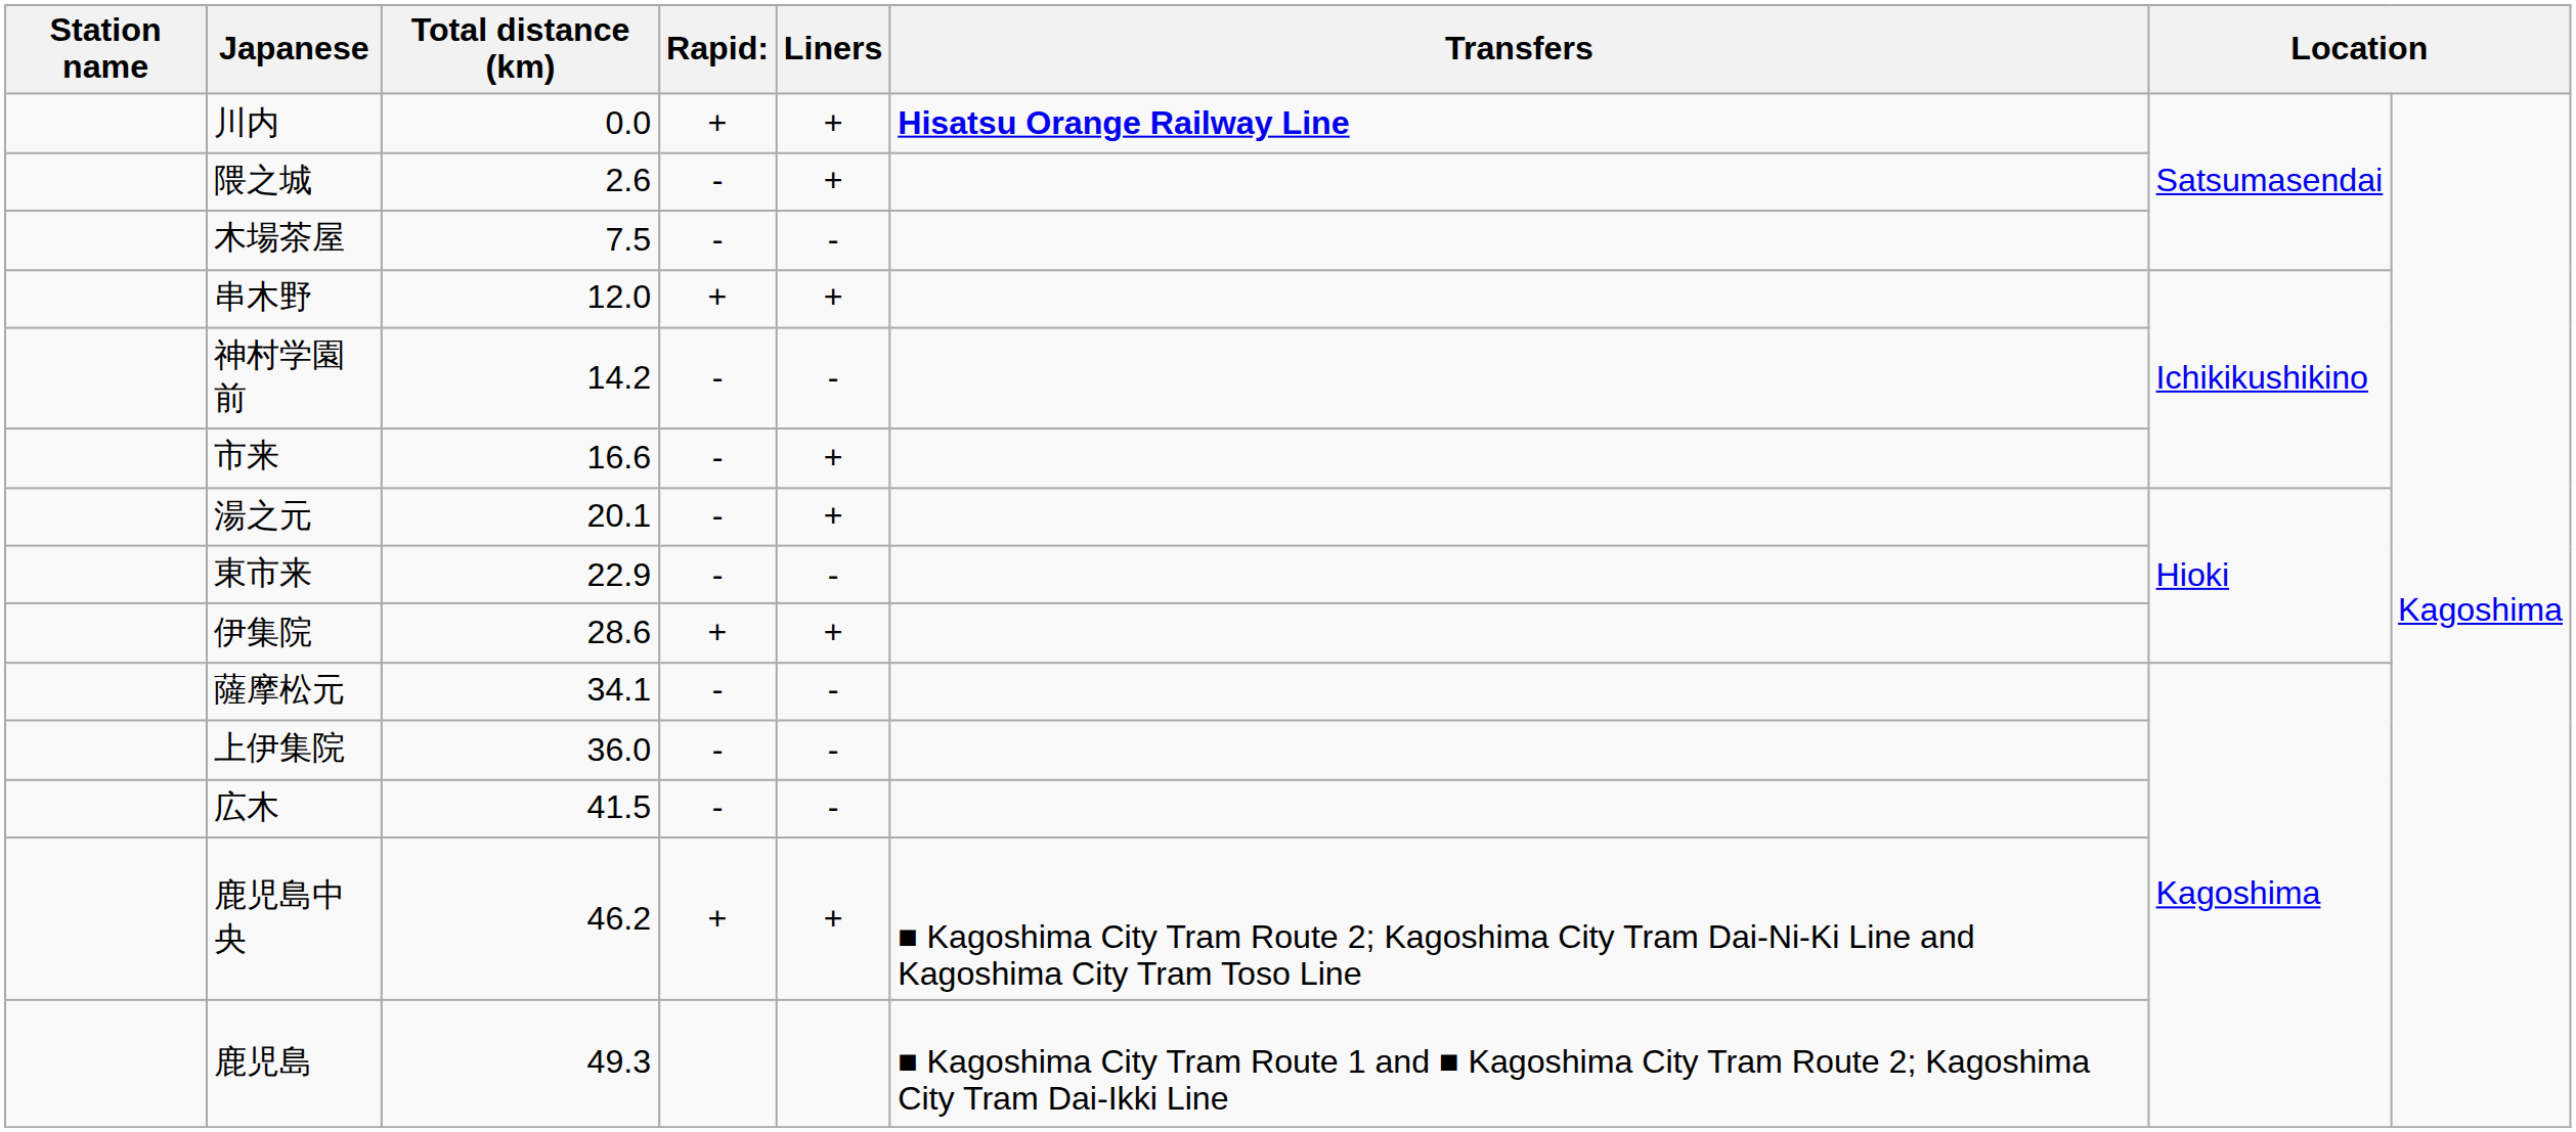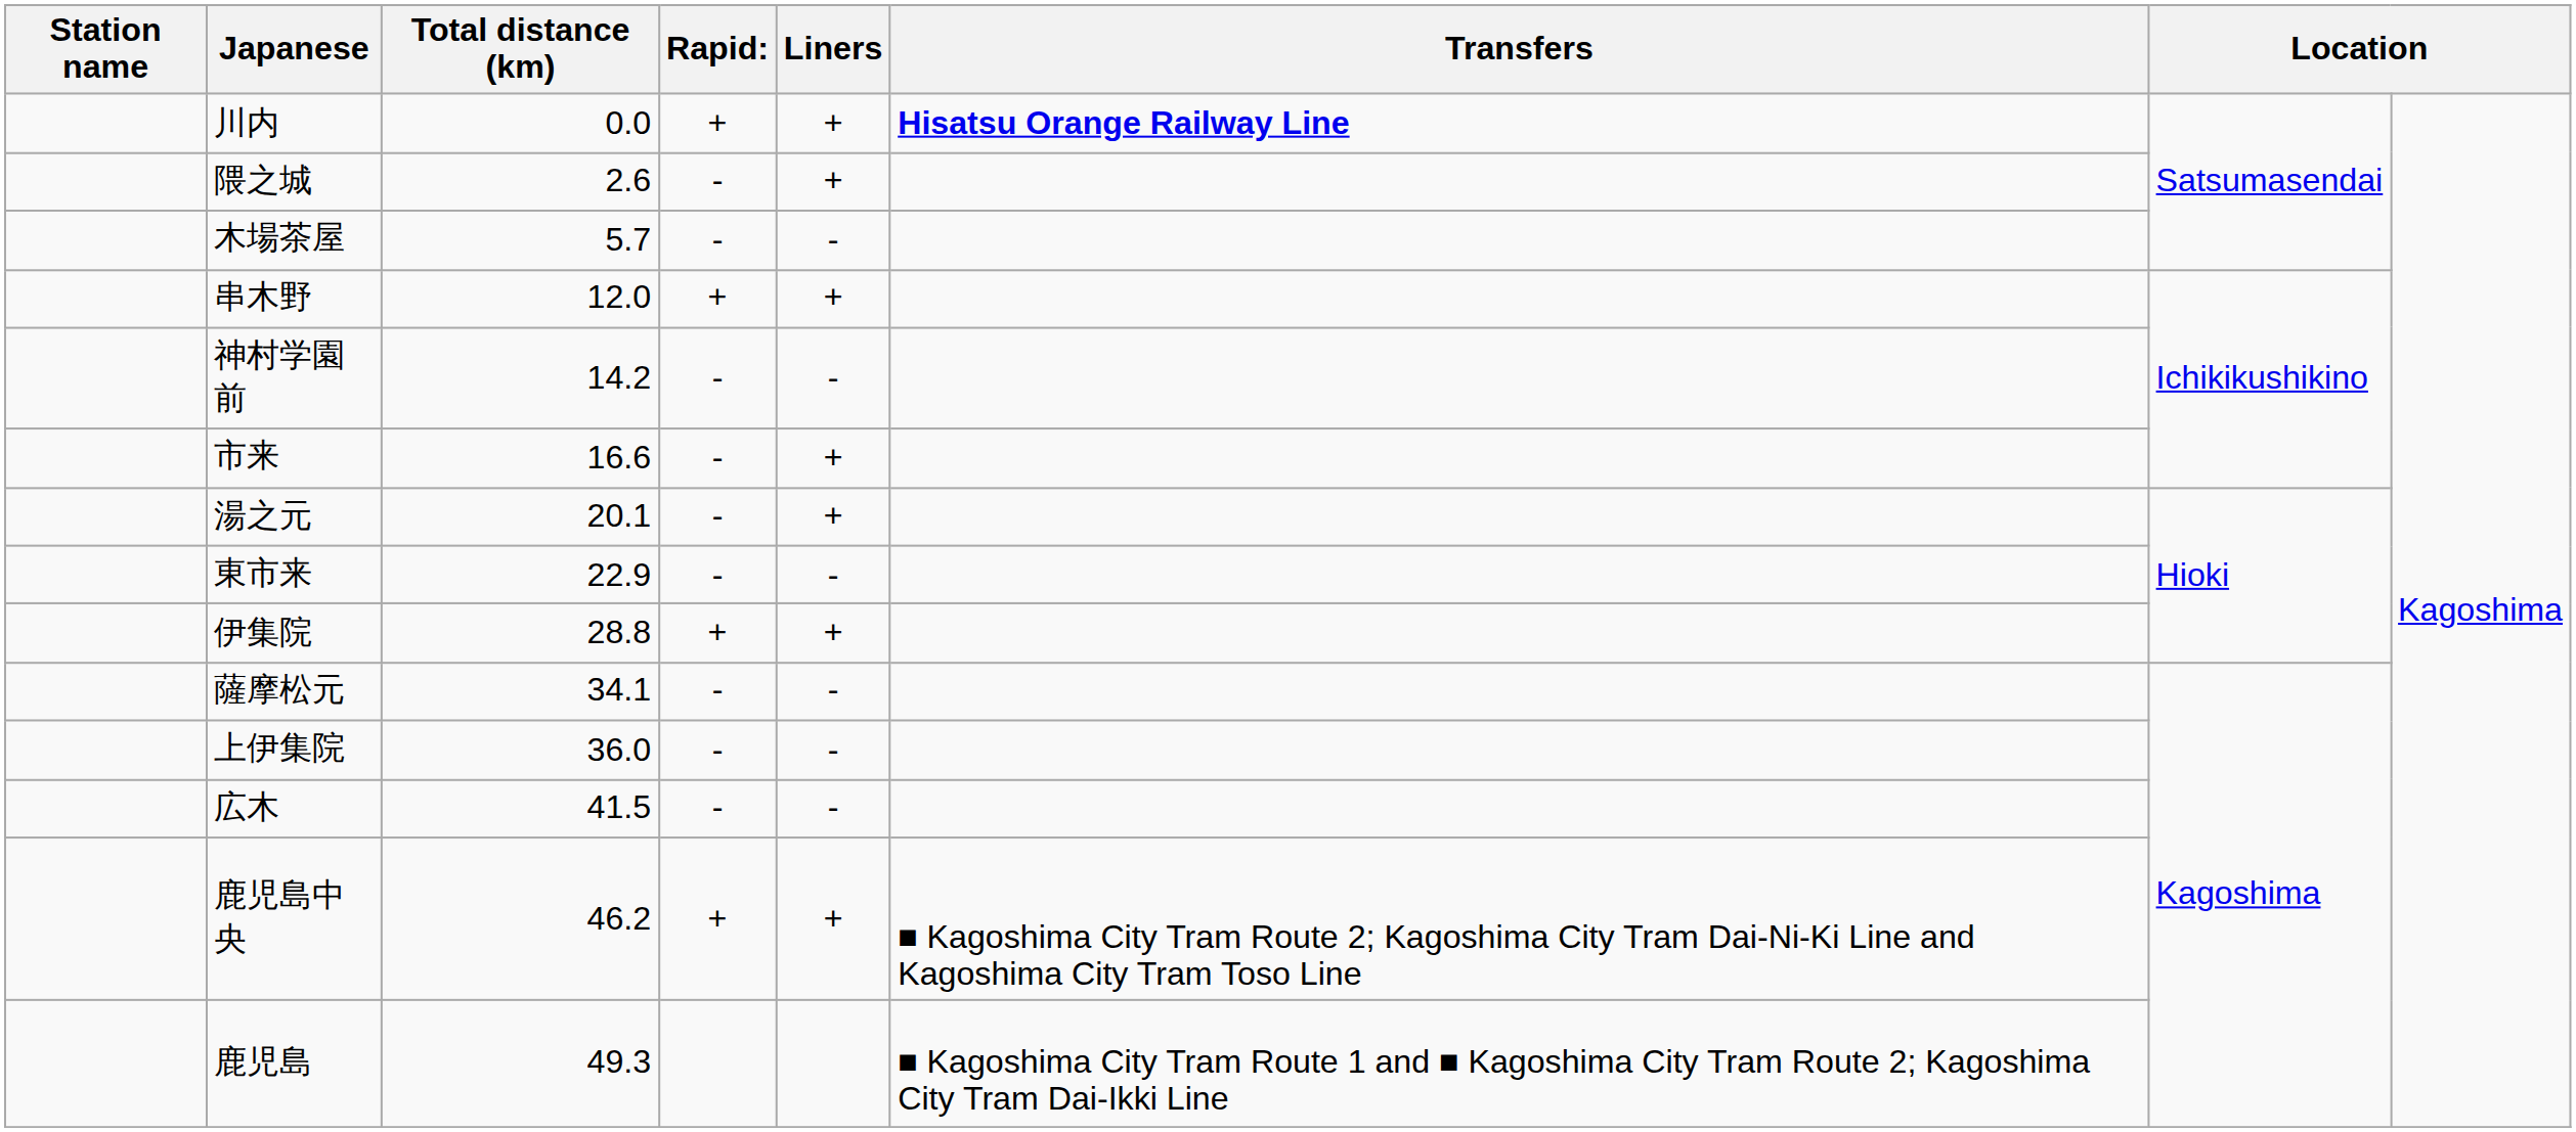 <table class="wikitable">
 <tr>
 <th>Station name</th>
 <th>Japanese</th>
 <th>Total distance (km)</th>
 <th>Rapid:</th>
 <th>Liners</th>
 <th>Transfers</th>
 <th colspan=2>Location</th>
 </tr>
 <tr>
 <td></td>
 <td>川内</td>
 <td align=right>0.0</td>
 <td align=center>+</td>
 <td align=center>+</td>
 <td><strong><a href='#'>Hisatsu Orange Railway Line</a><br></strong></td>
 <td rowspan=3><a href='#'>Satsumasendai</a></td>
 <td rowspan=14><a href='#'>Kagoshima</a></td>
 </tr>
 <tr>
 <td></td>
 <td>隈之城</td>
 <td align=right>2.6</td>
 <td align=center>-</td>
 <td align=center>+</td>
 <td></td>
 </tr>
 <tr>
 <td></td>
 <td>木場茶屋</td>
-<td align=right>7.5</td>
+<td align=right>5.7</td>
 <td align=center>-</td>
 <td align=center>-</td>
 <td></td>
 </tr>
 <tr>
 <td></td>
 <td>串木野</td>
 <td align=right>12.0</td>
 <td align=center>+</td>
 <td align=center>+</td>
 <td></td>
 <td rowspan=3><a href='#'>Ichikikushikino</a></td>
 </tr>
 <tr>
 <td></td>
 <td>神村学園前</td>
 <td align=right>14.2</td>
 <td align=center>-</td>
 <td align=center>-</td>
 <td></td>
 </tr>
 <tr>
 <td></td>
 <td>市来</td>
 <td align=right>16.6</td>
 <td align=center>-</td>
 <td align=center>+</td>
 <td></td>
 </tr>
 <tr>
 <td></td>
 <td>湯之元</td>
 <td align=right>20.1</td>
 <td align=center>-</td>
 <td align=center>+</td>
 <td></td>
 <td rowspan=3><a href='#'>Hioki</a></td>
 </tr>
 <tr>
 <td></td>
 <td>東市来</td>
 <td align=right>22.9</td>
 <td align=center>-</td>
 <td align=center>-</td>
 <td></td>
 </tr>
 <tr>
 <td></td>
 <td>伊集院</td>
-<td align=right>28.6</td>
+<td align=right>28.8</td>
 <td align=center>+</td>
 <td align=center>+</td>
 <td></td>
 </tr>
 <tr>
 <td></td>
 <td>薩摩松元</td>
 <td align=right>34.1</td>
 <td align=center>-</td>
 <td align=center>-</td>
 <td></td>
 <td rowspan=5><a href='#'>Kagoshima</a></td>
 </tr>
 <tr>
 <td></td>
 <td>上伊集院</td>
 <td align=right>36.0</td>
 <td align=center>-</td>
 <td align=center>-</td>
 <td></td>
 </tr>
 <tr>
 <td></td>
 <td>広木</td>
 <td align=right>41.5</td>
 <td align=center>-</td>
 <td align=center>-</td>
 <td></td>
 </tr>
 <tr>
 <td></td>
 <td>鹿児島中央</td>
 <td align=right>46.2</td>
 <td align=center>+</td>
 <td align=center>+</td>
 <td><br><br><span>■</span> Kagoshima City Tram Route 2; Kagoshima City Tram Dai-Ni-Ki Line and Kagoshima City Tram Toso Line</td>
 </tr>
 <tr>
 <td></td>
 <td>鹿児島</td>
 <td align=right>49.3</td>
 <td></td>
 <td></td>
 <td><br><span>■</span> Kagoshima City Tram Route 1 and <span>■</span> Kagoshima City Tram Route 2; Kagoshima City Tram Dai-Ikki Line</td>
 </tr>
 <tr>
 </tr>
 </table>
